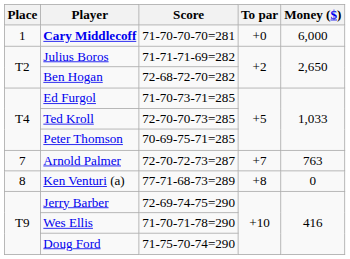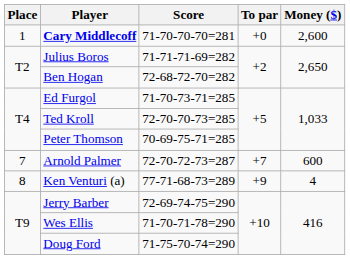 <table class=wikitable>
 <tr>
 <th>Place</th>
 <th>Player</th>
 <th>Score</th>
 <th>To par</th>
 <th>Money (<a href='#'>$</a>)</th>
 </tr>
 <tr>
 <td align=center>1</td>
 <td> <strong><a href='#'>Cary Middlecoff</a></strong></td>
 <td>71-70-70-70=281</td>
 <td align=center>+0</td>
-<td align=center>6,000</td>
+<td align=center>2,600</td>
 </tr>
 <tr>
 <td rowspan=2 align=center>T2</td>
 <td> <a href='#'>Julius Boros</a></td>
 <td>71-71-71-69=282</td>
 <td rowspan=2 align=center>+2</td>
 <td rowspan=2 align=center>2,650</td>
 </tr>
 <tr>
 <td> <a href='#'>Ben Hogan</a></td>
 <td>72-68-72-70=282</td>
 </tr>
 <tr>
 <td rowspan=3 align=center>T4</td>
 <td> <a href='#'>Ed Furgol</a></td>
 <td>71-70-73-71=285</td>
 <td rowspan=3 align=center>+5</td>
 <td rowspan=3 align=center>1,033</td>
 </tr>
 <tr>
 <td> <a href='#'>Ted Kroll</a></td>
 <td>72-70-70-73=285</td>
 </tr>
 <tr>
 <td> <a href='#'>Peter Thomson</a></td>
 <td>70-69-75-71=285</td>
 </tr>
 <tr>
 <td align=center>7</td>
 <td> <a href='#'>Arnold Palmer</a></td>
 <td>72-70-72-73=287</td>
 <td align=center>+7</td>
-<td align=center>763</td>
+<td align=center>600</td>
 </tr>
 <tr>
 <td align=center>8</td>
 <td> <a href='#'>Ken Venturi</a> (a)</td>
 <td>77-71-68-73=289</td>
-<td align=center>+8</td>
-<td align=center>0</td>
+<td align=center>+9</td>
+<td align=center>4</td>
 </tr>
 <tr>
 <td rowspan=3 align=center>T9</td>
 <td> <a href='#'>Jerry Barber</a></td>
 <td>72-69-74-75=290</td>
 <td rowspan=3 align=center>+10</td>
 <td rowspan=3 align=center>416</td>
 </tr>
 <tr>
 <td> <a href='#'>Wes Ellis</a></td>
 <td>71-70-71-78=290</td>
 </tr>
 <tr>
 <td> <a href='#'>Doug Ford</a></td>
 <td>71-75-70-74=290</td>
 </tr>
 </table>
